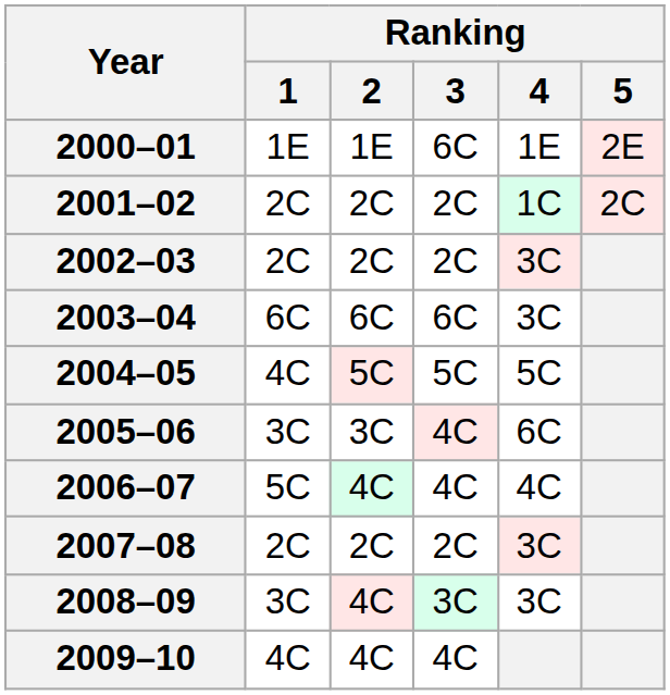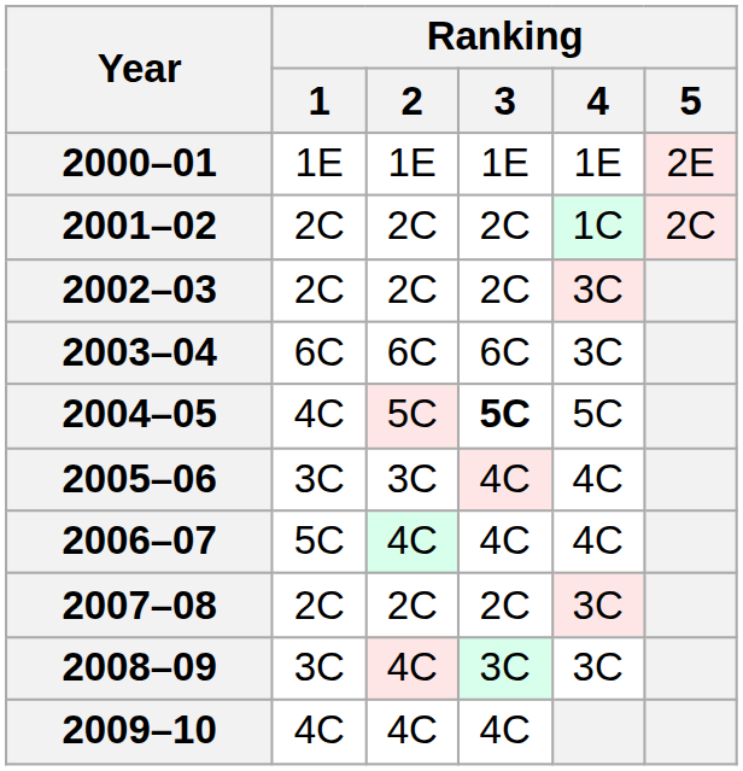 <table class="wikitable" style="white-space:nowrap;">
 <tr>
 <th scope="col" width="100" rowspan="2">Year</th>
 <th colspan="25">Ranking</th>
 </tr>
 <tr>
 <th scope="col" width="30">1</th>
 <th scope="col" width="30">2</th>
 <th scope="col" width="30">3</th>
 <th scope="col" width="30">4</th>
 <th scope="col" width="30">5</th>
 </tr>
 <tr style="text-align:center;">
 <th>2000–01</th>
 <td bgcolor=FFFFFF>1E</td>
 <td bgcolor=FFFFFF>1E</td>
-<td bgcolor=FFFFFF>6C</td>
+<td bgcolor=FFFFFF>1E</td>
 <td bgcolor=FFFFFF>1E</td>
 <td bgcolor=FFE6E6>2E</td>
 </tr>
 <tr style="text-align:center;">
 <th>2001–02</th>
 <td bgcolor=FFFFFF>2C</td>
 <td bgcolor=FFFFFF>2C</td>
 <td bgcolor=FFFFFF>2C</td>
 <td bgcolor=D8FFEB>1C</td>
 <td bgcolor=FFE6E6>2C</td>
 </tr>
 <tr style="text-align:center;">
 <th>2002–03</th>
 <td bgcolor=FFFFFF>2C</td>
 <td bgcolor=FFFFFF>2C</td>
 <td bgcolor=FFFFFF>2C</td>
 <td bgcolor=FFE6E6>3C</td>
 <td bgcolor=F2F2F2></td>
 </tr>
 <tr style="text-align:center;">
 <th>2003–04</th>
 <td bgcolor=FFFFFF>6C</td>
 <td bgcolor=FFFFFF>6C</td>
 <td bgcolor=FFFFFF>6C</td>
 <td bgcolor=FFFFFF>3C</td>
 <td bgcolor=F2F2F2></td>
 </tr>
 <tr style="text-align:center;">
 <th>2004–05</th>
 <td bgcolor=FFFFFF>4C</td>
 <td bgcolor=FFE6E6>5C</td>
-<td bgcolor=FFFFFF>5C</td>
+<td bgcolor=FFFFFF><strong>5C</strong></td>
 <td bgcolor=FFFFFF>5C</td>
 <td bgcolor=F2F2F2></td>
 </tr>
 <tr style="text-align:center;">
 <th>2005–06</th>
 <td bgcolor=FFFFFF>3C</td>
 <td bgcolor=FFFFFF>3C</td>
 <td bgcolor=FFE6E6>4C</td>
-<td bgcolor=FFFFFF>6C</td>
+<td bgcolor=FFFFFF>4C</td>
 <td bgcolor=F2F2F2></td>
 </tr>
 <tr style="text-align:center;">
 <th>2006–07</th>
 <td bgcolor=FFFFFF>5C</td>
 <td bgcolor=D8FFEB>4C</td>
 <td bgcolor=FFFFFF>4C</td>
 <td bgcolor=FFFFFF>4C</td>
 <td bgcolor=F2F2F2></td>
 </tr>
 <tr style="text-align:center;">
 <th>2007–08</th>
 <td bgcolor=FFFFFF>2C</td>
 <td bgcolor=FFFFFF>2C</td>
 <td bgcolor=FFFFFF>2C</td>
 <td bgcolor=FFE6E6>3C</td>
 <td bgcolor=F2F2F2></td>
 </tr>
 <tr style="text-align:center;">
 <th>2008–09</th>
 <td bgcolor=FFFFFF>3C</td>
 <td bgcolor=FFE6E6>4C</td>
 <td bgcolor=D8FFEB>3C</td>
 <td bgcolor=FFFFFF>3C</td>
 <td bgcolor=F2F2F2></td>
 </tr>
 <tr style="text-align:center;">
 <th>2009–10</th>
 <td bgcolor=FFFFFF>4C</td>
 <td bgcolor=FFFFFF>4C</td>
 <td bgcolor=FFFFFF>4C</td>
 <td bgcolor=F2F2F2></td>
 <td bgcolor=F2F2F2></td>
 </tr>
 </table>
